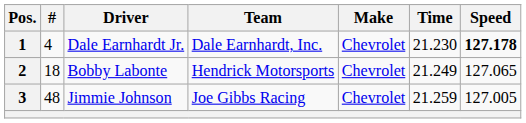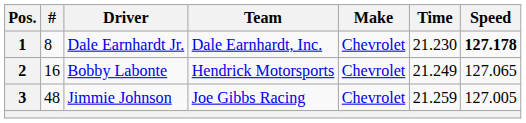 <table class="wikitable" style="font-size:95%">
 <tr>
 <th>Pos.</th>
 <th>#</th>
 <th>Driver</th>
 <th>Team</th>
 <th>Make</th>
 <th>Time</th>
 <th>Speed</th>
 </tr>
 <tr>
 <th>1</th>
-<td>4</td>
+<td>8</td>
 <td><a href='#'>Dale Earnhardt Jr.</a></td>
 <td><a href='#'>Dale Earnhardt, Inc.</a></td>
 <td><a href='#'>Chevrolet</a></td>
 <td>21.230</td>
 <td><strong>127.178</strong></td>
 </tr>
 <tr>
 <th>2</th>
-<td>18</td>
+<td>16</td>
 <td><a href='#'>Bobby Labonte</a></td>
 <td><a href='#'>Hendrick Motorsports</a></td>
 <td><a href='#'>Chevrolet</a></td>
 <td>21.249</td>
 <td>127.065</td>
 </tr>
 <tr>
 <th>3</th>
 <td>48</td>
 <td><a href='#'>Jimmie Johnson</a></td>
 <td><a href='#'>Joe Gibbs Racing</a></td>
 <td><a href='#'>Chevrolet</a></td>
 <td>21.259</td>
 <td>127.005</td>
 </tr>
 <tr>
 <th colspan="7"></th>
 </tr>
 </table>
